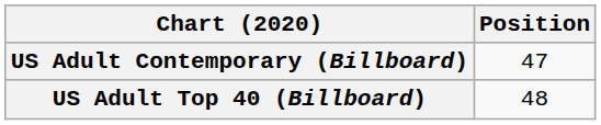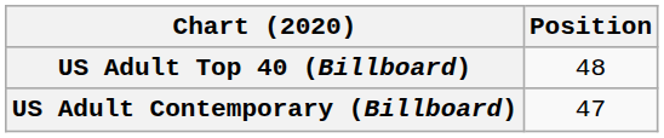 <table class="wikitable sortable plainrowheaders" style="text-align:center">
 <tr>
 <th scope="col">Chart (2020)</th>
 <th scope="col">Position</th>
 </tr>
 <tr>
+<th scope="row">US Adult Top 40 (<em>Billboard</em>)</th>
+<td>48</td>
+</tr>
+<tr>
 <th scope="row">US Adult Contemporary (<em>Billboard</em>)</th>
 <td>47</td>
 </tr>
-<tr>
-<th scope="row">US Adult Top 40 (<em>Billboard</em>)</th>
-<td>48</td>
-</tr>
 </table>
